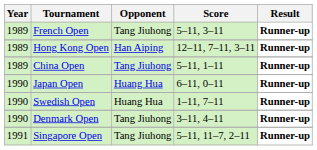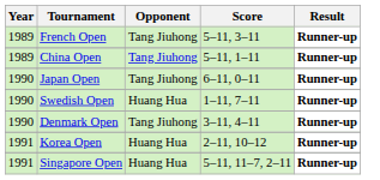 <table class="sortable wikitable" style="font-size: 90%;">
 <tr>
 <th>Year</th>
 <th>Tournament</th>
 <th>Opponent</th>
 <th>Score</th>
 <th>Result</th>
 </tr>
 <tr style="background:#D4F1C5">
 <td align="center">1989</td>
 <td align="left"><a href='#'>French Open</a></td>
 <td align="left"> Tang Jiuhong</td>
 <td align="left">5–11, 3–11</td>
 <td style="text-align:left; background:white"> <strong>Runner-up</strong></td>
 </tr>
 <tr>
 </tr>
-<tr style="background:#D4F1C5">
-<td align="center">1989</td>
-<td align="left"><a href='#'>Hong Kong Open</a></td>
-<td align="left"> <a href='#'>Han Aiping</a></td>
-<td align="left">12–11, 7–11, 3–11</td>
-<td style="text-align:left; background:white"> <strong>Runner-up</strong></td>
-</tr>
 <tr>
 </tr>
 <tr style="background:#D4F1C5">
 <td align="center">1989</td>
 <td align="left"><a href='#'>China Open</a></td>
 <td align="left"> <a href='#'>Tang Jiuhong</a></td>
 <td align="left">5–11, 1–11</td>
 <td style="text-align:left; background:white"> <strong>Runner-up</strong></td>
 </tr>
 <tr>
 </tr>
 <tr style="background:#D4F1C5">
 <td align="center">1990</td>
 <td align="left"><a href='#'>Japan Open</a></td>
-<td align="left"> <a href='#'>Huang Hua</a></td>
+<td align="left"> Tang Jiuhong</td>
 <td align="left">6–11, 0–11</td>
 <td style="text-align:left; background:white"> <strong>Runner-up</strong></td>
 </tr>
 <tr>
 </tr>
 <tr style="background:#D4F1C5">
 <td align="center">1990</td>
 <td align="left"><a href='#'>Swedish Open</a></td>
 <td align="left"> Huang Hua</td>
 <td align="left">1–11, 7–11</td>
 <td style="text-align:left; background:white"> <strong>Runner-up</strong></td>
 </tr>
 <tr>
 </tr>
 <tr style="background:#D4F1C5">
 <td align="center">1990</td>
 <td align="left"><a href='#'>Denmark Open</a></td>
 <td align="left"> Tang Jiuhong</td>
 <td align="left">3–11, 4–11</td>
 <td style="text-align:left; background:white"> <strong>Runner-up</strong></td>
 </tr>
 <tr>
 </tr>
+<tr style="background:#D4F1C5">
+<td align="center">1991</td>
+<td align="left"><a href='#'>Korea Open</a></td>
+<td align="left"> Huang Hua</td>
+<td align="left">2–11, 10–12</td>
+<td style="text-align:left; background:white"> <strong>Runner-up</strong></td>
+</tr>
 <tr>
 </tr>
 <tr style="background:#D4F1C5">
 <td align="center">1991</td>
 <td align="left"><a href='#'>Singapore Open</a></td>
-<td align="left"> Tang Jiuhong</td>
+<td align="left"> Huang Hua</td>
 <td align="left">5–11, 11–7, 2–11</td>
 <td style="text-align:left; background:white"> <strong>Runner-up</strong></td>
 </tr>
 </table>
